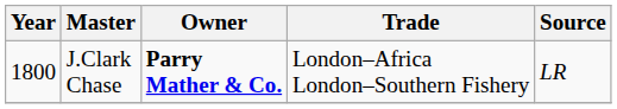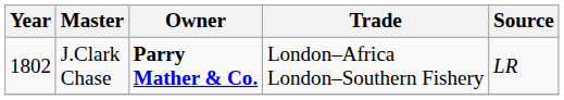 <table class=" wikitable">
 <tr>
 <th>Year</th>
 <th>Master</th>
 <th>Owner</th>
 <th>Trade</th>
 <th>Source</th>
 </tr>
 <tr>
-<td>1800</td>
+<td>1802</td>
 <td>J.Clark<br>Chase</td>
 <td><strong>Parry<br><a href='#'>Mather & Co.</a></strong></td>
 <td>London–Africa<br>London–Southern Fishery</td>
 <td><em>LR</em></td>
 </tr>
 <tr>
 </tr>
 </table>
